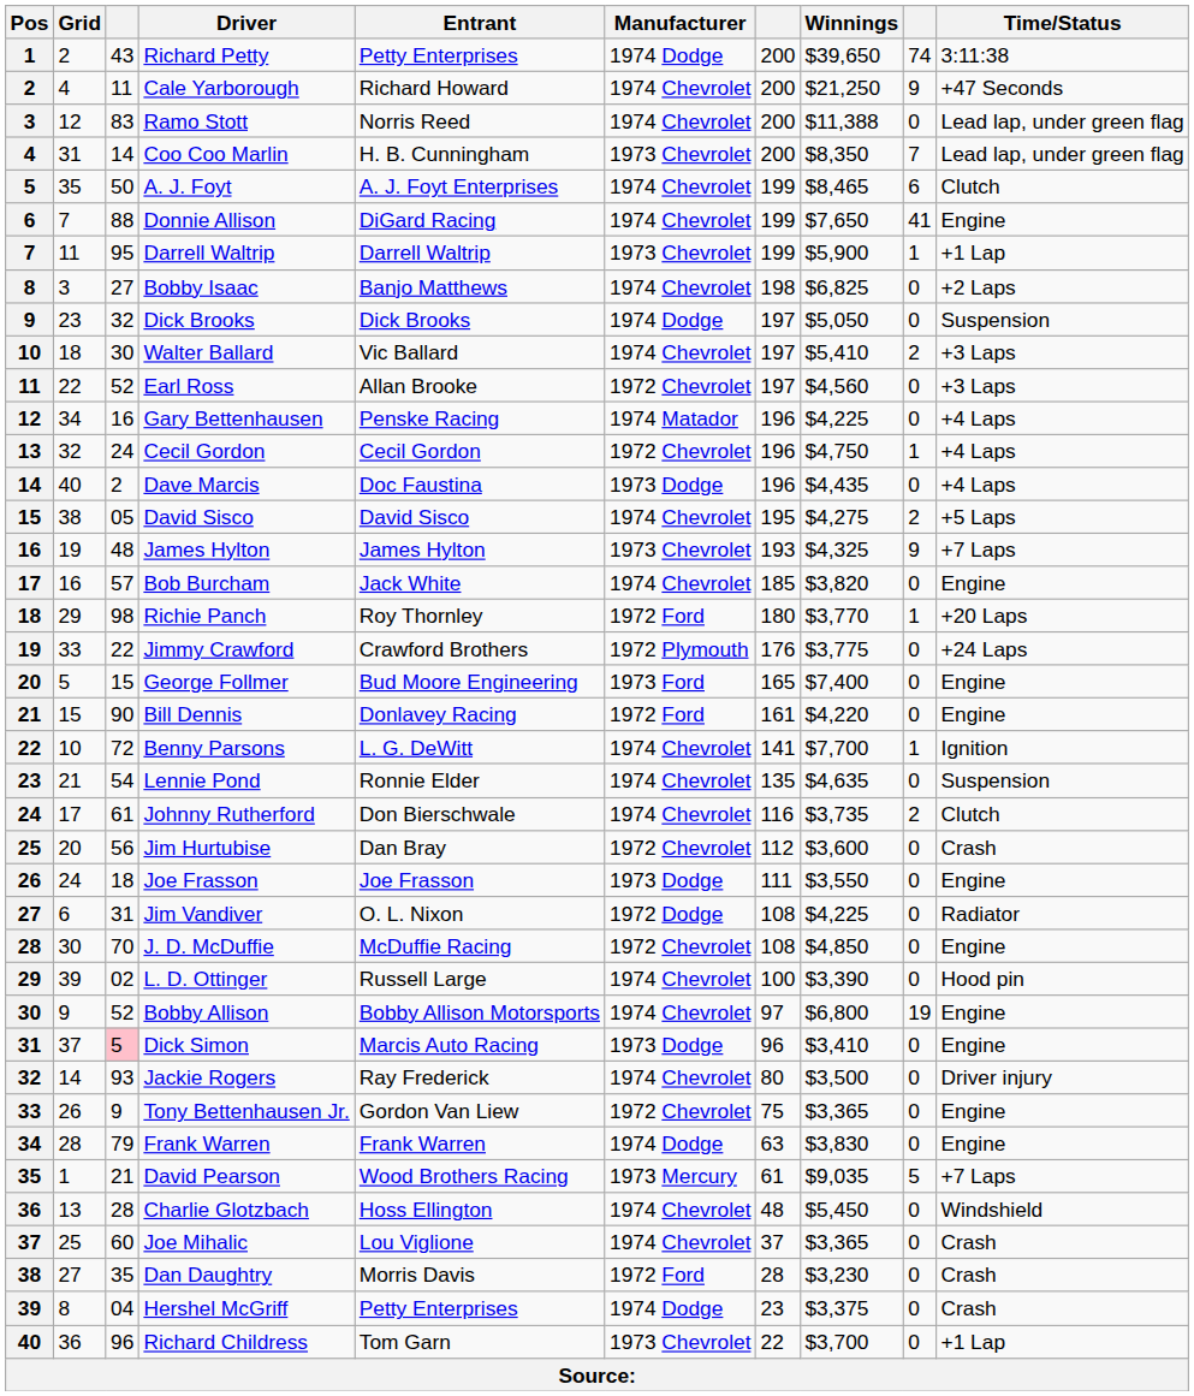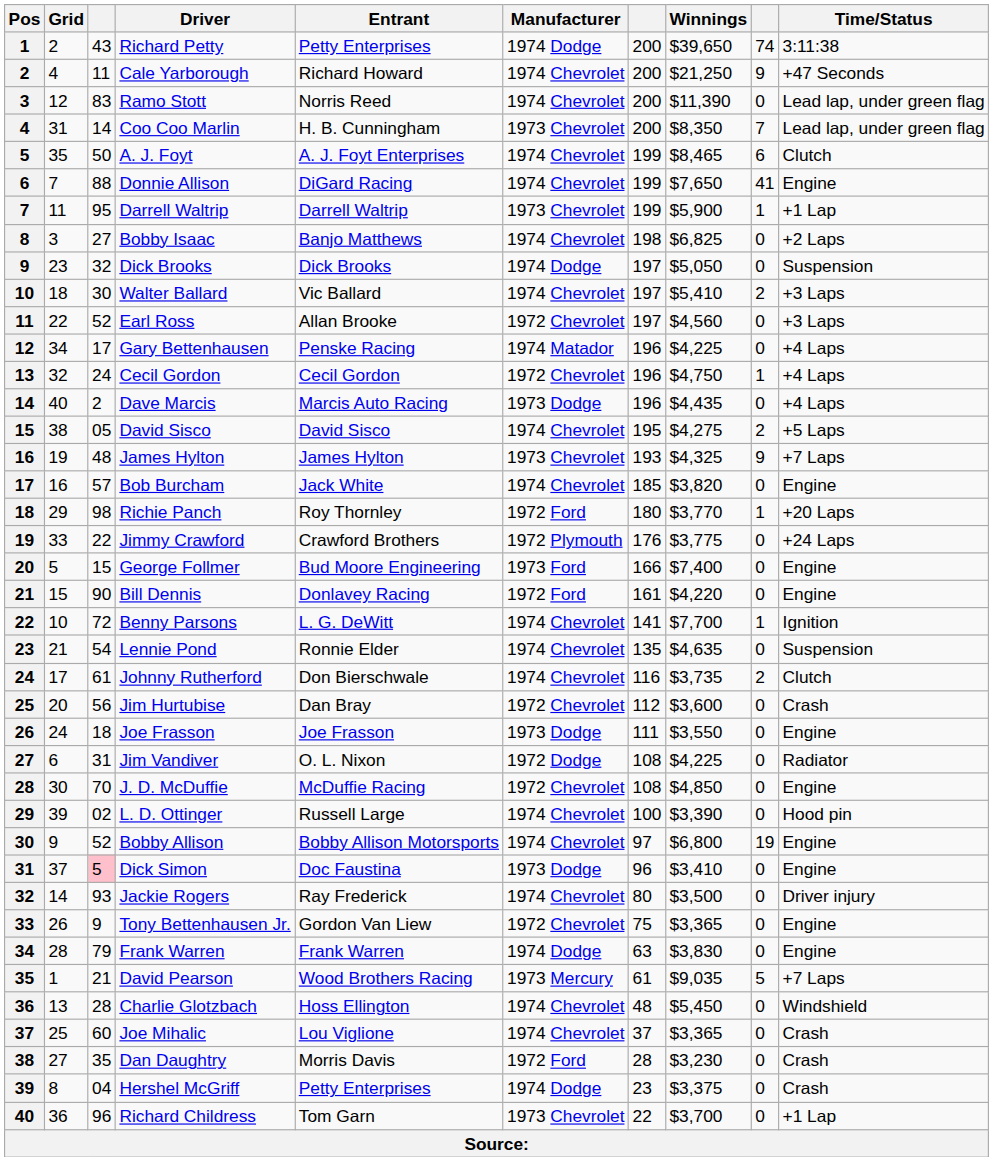 <table class="sortable wikitable" style="font-size:95%">
 <tr>
 <th>Pos</th>
 <th>Grid</th>
 <th></th>
 <th>Driver</th>
 <th>Entrant</th>
 <th>Manufacturer</th>
 <th></th>
 <th>Winnings</th>
 <th></th>
 <th>Time/Status</th>
 </tr>
 <tr>
 <th>1</th>
 <td>2</td>
 <td>43</td>
 <td><a href='#'>Richard Petty</a></td>
 <td><a href='#'>Petty Enterprises</a></td>
 <td>1974 <a href='#'>Dodge</a></td>
 <td>200</td>
 <td>$39,650</td>
 <td>74</td>
 <td>3:11:38</td>
 </tr>
 <tr>
 <th>2</th>
 <td>4</td>
 <td>11</td>
 <td><a href='#'>Cale Yarborough</a></td>
 <td>Richard Howard</td>
 <td>1974 <a href='#'>Chevrolet</a></td>
 <td>200</td>
 <td>$21,250</td>
 <td>9</td>
 <td>+47 Seconds</td>
 </tr>
 <tr>
 <th>3</th>
 <td>12</td>
 <td>83</td>
 <td><a href='#'>Ramo Stott</a></td>
 <td>Norris Reed</td>
 <td>1974 <a href='#'>Chevrolet</a></td>
 <td>200</td>
-<td>$11,388</td>
+<td>$11,390</td>
 <td>0</td>
 <td>Lead lap, under green flag</td>
 </tr>
 <tr>
 <th>4</th>
 <td>31</td>
 <td>14</td>
 <td><a href='#'>Coo Coo Marlin</a></td>
 <td>H. B. Cunningham</td>
 <td>1973 <a href='#'>Chevrolet</a></td>
 <td>200</td>
 <td>$8,350</td>
 <td>7</td>
 <td>Lead lap, under green flag</td>
 </tr>
 <tr>
 <th>5</th>
 <td>35</td>
 <td>50</td>
 <td><a href='#'>A. J. Foyt</a></td>
 <td><a href='#'>A. J. Foyt Enterprises</a></td>
 <td>1974 <a href='#'>Chevrolet</a></td>
 <td>199</td>
 <td>$8,465</td>
 <td>6</td>
 <td>Clutch</td>
 </tr>
 <tr>
 <th>6</th>
 <td>7</td>
 <td>88</td>
 <td><a href='#'>Donnie Allison</a></td>
 <td><a href='#'>DiGard Racing</a></td>
 <td>1974 <a href='#'>Chevrolet</a></td>
 <td>199</td>
 <td>$7,650</td>
 <td>41</td>
 <td>Engine</td>
 </tr>
 <tr>
 <th>7</th>
 <td>11</td>
 <td>95</td>
 <td><a href='#'>Darrell Waltrip</a></td>
 <td><a href='#'>Darrell Waltrip</a></td>
 <td>1973 <a href='#'>Chevrolet</a></td>
 <td>199</td>
 <td>$5,900</td>
 <td>1</td>
 <td>+1 Lap</td>
 </tr>
 <tr>
 <th>8</th>
 <td>3</td>
 <td>27</td>
 <td><a href='#'>Bobby Isaac</a></td>
 <td><a href='#'>Banjo Matthews</a></td>
 <td>1974 <a href='#'>Chevrolet</a></td>
 <td>198</td>
 <td>$6,825</td>
 <td>0</td>
 <td>+2 Laps</td>
 </tr>
 <tr>
 <th>9</th>
 <td>23</td>
 <td>32</td>
 <td><a href='#'>Dick Brooks</a></td>
 <td><a href='#'>Dick Brooks</a></td>
 <td>1974 <a href='#'>Dodge</a></td>
 <td>197</td>
 <td>$5,050</td>
 <td>0</td>
 <td>Suspension</td>
 </tr>
 <tr>
 <th>10</th>
 <td>18</td>
 <td>30</td>
 <td><a href='#'>Walter Ballard</a></td>
 <td>Vic Ballard</td>
 <td>1974 <a href='#'>Chevrolet</a></td>
 <td>197</td>
 <td>$5,410</td>
 <td>2</td>
 <td>+3 Laps</td>
 </tr>
 <tr>
 <th>11</th>
 <td>22</td>
 <td>52</td>
 <td><a href='#'>Earl Ross</a></td>
 <td>Allan Brooke</td>
 <td>1972 <a href='#'>Chevrolet</a></td>
 <td>197</td>
 <td>$4,560</td>
 <td>0</td>
 <td>+3 Laps</td>
 </tr>
 <tr>
 <th>12</th>
 <td>34</td>
-<td>16</td>
+<td>17</td>
 <td><a href='#'>Gary Bettenhausen</a></td>
 <td><a href='#'>Penske Racing</a></td>
 <td>1974 <a href='#'>Matador</a></td>
 <td>196</td>
 <td>$4,225</td>
 <td>0</td>
 <td>+4 Laps</td>
 </tr>
 <tr>
 <th>13</th>
 <td>32</td>
 <td>24</td>
 <td><a href='#'>Cecil Gordon</a></td>
 <td><a href='#'>Cecil Gordon</a></td>
 <td>1972 <a href='#'>Chevrolet</a></td>
 <td>196</td>
 <td>$4,750</td>
 <td>1</td>
 <td>+4 Laps</td>
 </tr>
 <tr>
 <th>14</th>
 <td>40</td>
 <td>2</td>
 <td><a href='#'>Dave Marcis</a></td>
-<td><a href='#'>Doc Faustina</a></td>
+<td><a href='#'>Marcis Auto Racing</a></td>
 <td>1973 <a href='#'>Dodge</a></td>
 <td>196</td>
 <td>$4,435</td>
 <td>0</td>
 <td>+4 Laps</td>
 </tr>
 <tr>
 <th>15</th>
 <td>38</td>
 <td>05</td>
 <td><a href='#'>David Sisco</a></td>
 <td><a href='#'>David Sisco</a></td>
 <td>1974 <a href='#'>Chevrolet</a></td>
 <td>195</td>
 <td>$4,275</td>
 <td>2</td>
 <td>+5 Laps</td>
 </tr>
 <tr>
 <th>16</th>
 <td>19</td>
 <td>48</td>
 <td><a href='#'>James Hylton</a></td>
 <td><a href='#'>James Hylton</a></td>
 <td>1973 <a href='#'>Chevrolet</a></td>
 <td>193</td>
 <td>$4,325</td>
 <td>9</td>
 <td>+7 Laps</td>
 </tr>
 <tr>
 <th>17</th>
 <td>16</td>
 <td>57</td>
 <td><a href='#'>Bob Burcham</a></td>
 <td><a href='#'>Jack White</a></td>
 <td>1974 <a href='#'>Chevrolet</a></td>
 <td>185</td>
 <td>$3,820</td>
 <td>0</td>
 <td>Engine</td>
 </tr>
 <tr>
 <th>18</th>
 <td>29</td>
 <td>98</td>
 <td><a href='#'>Richie Panch</a></td>
 <td>Roy Thornley</td>
 <td>1972 <a href='#'>Ford</a></td>
 <td>180</td>
 <td>$3,770</td>
 <td>1</td>
 <td>+20 Laps</td>
 </tr>
 <tr>
 <th>19</th>
 <td>33</td>
 <td>22</td>
 <td><a href='#'>Jimmy Crawford</a></td>
 <td>Crawford Brothers</td>
 <td>1972 <a href='#'>Plymouth</a></td>
 <td>176</td>
 <td>$3,775</td>
 <td>0</td>
 <td>+24 Laps</td>
 </tr>
 <tr>
 <th>20</th>
 <td>5</td>
 <td>15</td>
 <td><a href='#'>George Follmer</a></td>
 <td><a href='#'>Bud Moore Engineering</a></td>
 <td>1973 <a href='#'>Ford</a></td>
-<td>165</td>
+<td>166</td>
 <td>$7,400</td>
 <td>0</td>
 <td>Engine</td>
 </tr>
 <tr>
 <th>21</th>
 <td>15</td>
 <td>90</td>
 <td><a href='#'>Bill Dennis</a></td>
 <td><a href='#'>Donlavey Racing</a></td>
 <td>1972 <a href='#'>Ford</a></td>
 <td>161</td>
 <td>$4,220</td>
 <td>0</td>
 <td>Engine</td>
 </tr>
 <tr>
 <th>22</th>
 <td>10</td>
 <td>72</td>
 <td><a href='#'>Benny Parsons</a></td>
 <td><a href='#'>L. G. DeWitt</a></td>
 <td>1974 <a href='#'>Chevrolet</a></td>
 <td>141</td>
 <td>$7,700</td>
 <td>1</td>
 <td>Ignition</td>
 </tr>
 <tr>
 <th>23</th>
 <td>21</td>
 <td>54</td>
 <td><a href='#'>Lennie Pond</a></td>
 <td>Ronnie Elder</td>
 <td>1974 <a href='#'>Chevrolet</a></td>
 <td>135</td>
 <td>$4,635</td>
 <td>0</td>
 <td>Suspension</td>
 </tr>
 <tr>
 <th>24</th>
 <td>17</td>
 <td>61</td>
 <td><a href='#'>Johnny Rutherford</a></td>
 <td>Don Bierschwale</td>
 <td>1974 <a href='#'>Chevrolet</a></td>
 <td>116</td>
 <td>$3,735</td>
 <td>2</td>
 <td>Clutch</td>
 </tr>
 <tr>
 <th>25</th>
 <td>20</td>
 <td>56</td>
 <td><a href='#'>Jim Hurtubise</a></td>
 <td>Dan Bray</td>
 <td>1972 <a href='#'>Chevrolet</a></td>
 <td>112</td>
 <td>$3,600</td>
 <td>0</td>
 <td>Crash</td>
 </tr>
 <tr>
 <th>26</th>
 <td>24</td>
 <td>18</td>
 <td><a href='#'>Joe Frasson</a></td>
 <td><a href='#'>Joe Frasson</a></td>
 <td>1973 <a href='#'>Dodge</a></td>
 <td>111</td>
 <td>$3,550</td>
 <td>0</td>
 <td>Engine</td>
 </tr>
 <tr>
 <th>27</th>
 <td>6</td>
 <td>31</td>
 <td><a href='#'>Jim Vandiver</a></td>
 <td>O. L. Nixon</td>
 <td>1972 <a href='#'>Dodge</a></td>
 <td>108</td>
 <td>$4,225</td>
 <td>0</td>
 <td>Radiator</td>
 </tr>
 <tr>
 <th>28</th>
 <td>30</td>
 <td>70</td>
 <td><a href='#'>J. D. McDuffie</a></td>
 <td><a href='#'>McDuffie Racing</a></td>
 <td>1972 <a href='#'>Chevrolet</a></td>
 <td>108</td>
 <td>$4,850</td>
 <td>0</td>
 <td>Engine</td>
 </tr>
 <tr>
 <th>29</th>
 <td>39</td>
 <td>02</td>
 <td><a href='#'>L. D. Ottinger</a></td>
 <td>Russell Large</td>
 <td>1974 <a href='#'>Chevrolet</a></td>
 <td>100</td>
 <td>$3,390</td>
 <td>0</td>
 <td>Hood pin</td>
 </tr>
 <tr>
 <th>30</th>
 <td>9</td>
 <td>52</td>
 <td><a href='#'>Bobby Allison</a></td>
 <td><a href='#'>Bobby Allison Motorsports</a></td>
 <td>1974 <a href='#'>Chevrolet</a></td>
 <td>97</td>
 <td>$6,800</td>
 <td>19</td>
 <td>Engine</td>
 </tr>
 <tr>
 <th>31</th>
 <td>37</td>
 <td style="background: pink;">5</td>
 <td><a href='#'>Dick Simon</a></td>
-<td><a href='#'>Marcis Auto Racing</a></td>
+<td><a href='#'>Doc Faustina</a></td>
 <td>1973 <a href='#'>Dodge</a></td>
 <td>96</td>
 <td>$3,410</td>
 <td>0</td>
 <td>Engine</td>
 </tr>
 <tr>
 <th>32</th>
 <td>14</td>
 <td>93</td>
 <td><a href='#'>Jackie Rogers</a></td>
 <td>Ray Frederick</td>
 <td>1974 <a href='#'>Chevrolet</a></td>
 <td>80</td>
 <td>$3,500</td>
 <td>0</td>
 <td>Driver injury</td>
 </tr>
 <tr>
 <th>33</th>
 <td>26</td>
 <td>9</td>
 <td><a href='#'>Tony Bettenhausen Jr.</a></td>
 <td>Gordon Van Liew</td>
 <td>1972 <a href='#'>Chevrolet</a></td>
 <td>75</td>
 <td>$3,365</td>
 <td>0</td>
 <td>Engine</td>
 </tr>
 <tr>
 <th>34</th>
 <td>28</td>
 <td>79</td>
 <td><a href='#'>Frank Warren</a></td>
 <td><a href='#'>Frank Warren</a></td>
 <td>1974 <a href='#'>Dodge</a></td>
 <td>63</td>
 <td>$3,830</td>
 <td>0</td>
 <td>Engine</td>
 </tr>
 <tr>
 <th>35</th>
 <td>1</td>
 <td>21</td>
 <td><a href='#'>David Pearson</a></td>
 <td><a href='#'>Wood Brothers Racing</a></td>
 <td>1973 <a href='#'>Mercury</a></td>
 <td>61</td>
 <td>$9,035</td>
 <td>5</td>
 <td>+7 Laps</td>
 </tr>
 <tr>
 <th>36</th>
 <td>13</td>
 <td>28</td>
 <td><a href='#'>Charlie Glotzbach</a></td>
 <td><a href='#'>Hoss Ellington</a></td>
 <td>1974 <a href='#'>Chevrolet</a></td>
 <td>48</td>
 <td>$5,450</td>
 <td>0</td>
 <td>Windshield</td>
 </tr>
 <tr>
 <th>37</th>
 <td>25</td>
 <td>60</td>
 <td><a href='#'>Joe Mihalic</a></td>
 <td><a href='#'>Lou Viglione</a></td>
 <td>1974 <a href='#'>Chevrolet</a></td>
 <td>37</td>
 <td>$3,365</td>
 <td>0</td>
 <td>Crash</td>
 </tr>
 <tr>
 <th>38</th>
 <td>27</td>
 <td>35</td>
 <td><a href='#'>Dan Daughtry</a></td>
 <td>Morris Davis</td>
 <td>1972 <a href='#'>Ford</a></td>
 <td>28</td>
 <td>$3,230</td>
 <td>0</td>
 <td>Crash</td>
 </tr>
 <tr>
 <th>39</th>
 <td>8</td>
 <td>04</td>
 <td><a href='#'>Hershel McGriff</a></td>
 <td><a href='#'>Petty Enterprises</a></td>
 <td>1974 <a href='#'>Dodge</a></td>
 <td>23</td>
 <td>$3,375</td>
 <td>0</td>
 <td>Crash</td>
 </tr>
 <tr>
 <th>40</th>
 <td>36</td>
 <td>96</td>
 <td><a href='#'>Richard Childress</a></td>
 <td>Tom Garn</td>
 <td>1973 <a href='#'>Chevrolet</a></td>
 <td>22</td>
 <td>$3,700</td>
 <td>0</td>
 <td>+1 Lap</td>
 </tr>
 <tr>
 <th colspan=10>Source:</th>
 </tr>
 </table>
